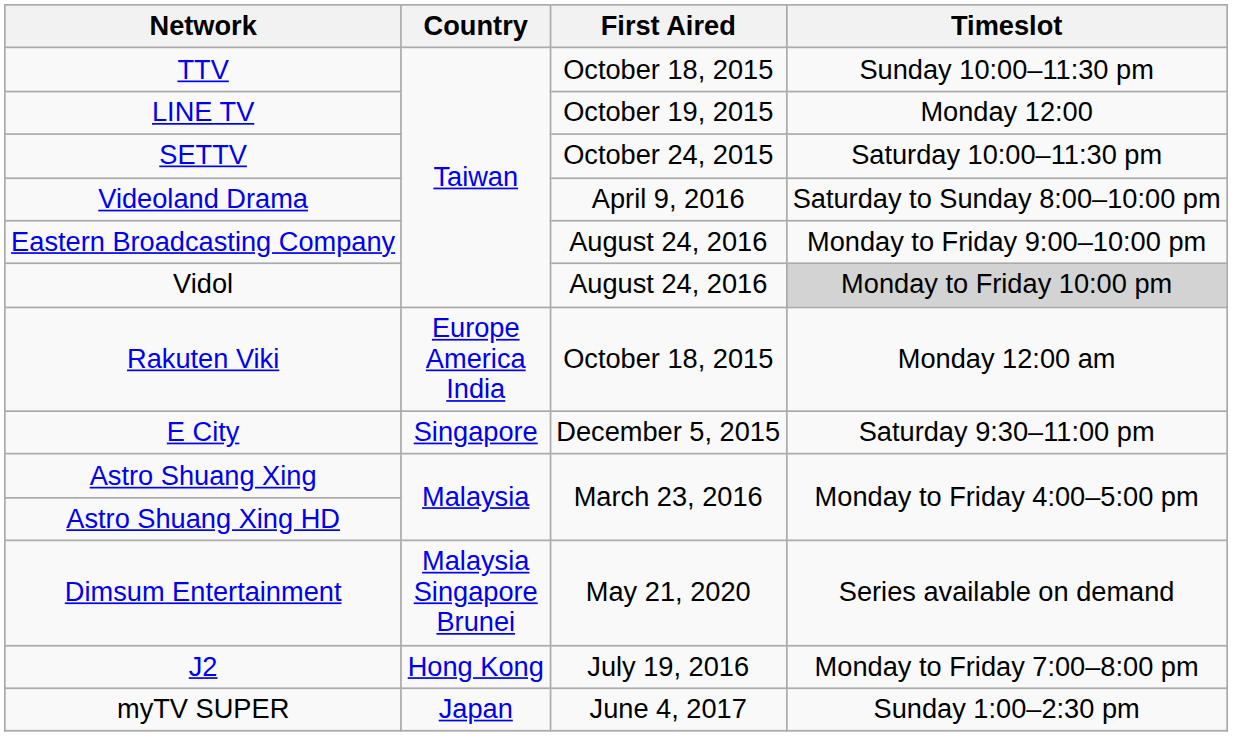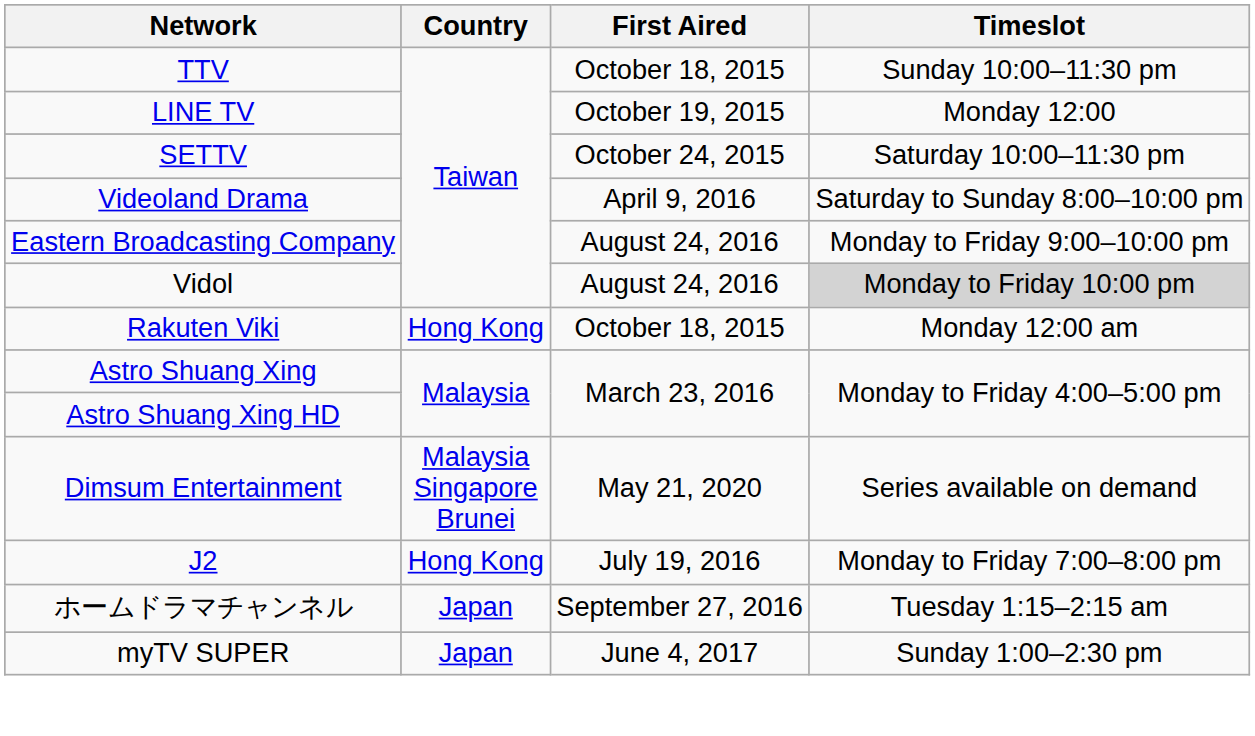 <table class="wikitable"  style="text-align:center">
 <tr>
 <th>Network</th>
 <th>Country</th>
 <th>First Aired</th>
 <th>Timeslot</th>
 </tr>
 <tr>
 <td><a href='#'>TTV</a></td>
 <td rowspan="6"><a href='#'>Taiwan</a></td>
 <td>October 18, 2015</td>
 <td>Sunday 10:00–11:30 pm</td>
 </tr>
 <tr>
 <td><a href='#'>LINE TV</a></td>
 <td>October 19, 2015</td>
 <td>Monday 12:00</td>
 </tr>
 <tr>
 <td><a href='#'>SETTV</a></td>
 <td>October 24, 2015</td>
 <td>Saturday 10:00–11:30 pm</td>
 </tr>
 <tr>
 <td><a href='#'>Videoland Drama</a></td>
 <td>April 9, 2016</td>
 <td>Saturday to Sunday 8:00–10:00 pm</td>
 </tr>
 <tr>
 <td><a href='#'>Eastern Broadcasting Company</a></td>
 <td>August 24, 2016</td>
 <td>Monday to Friday 9:00–10:00 pm</td>
 </tr>
 <tr>
 <td>Vidol</td>
 <td>August 24, 2016</td>
 <td style="background: lightgrey;">Monday to Friday 10:00 pm</td>
 </tr>
 <tr>
 <td><a href='#'>Rakuten Viki</a></td>
-<td><a href='#'>Europe</a><br><a href='#'>America</a><br><a href='#'>India</a></td>
+<td><a href='#'>Hong Kong</a></td>
 <td>October 18, 2015</td>
 <td>Monday 12:00 am</td>
-</tr>
-<tr>
-<td><a href='#'>E City</a></td>
-<td><a href='#'>Singapore</a></td>
-<td>December 5, 2015</td>
-<td>Saturday 9:30–11:00 pm</td>
 </tr>
 <tr>
 <td><a href='#'>Astro Shuang Xing</a></td>
 <td rowspan=2><a href='#'>Malaysia</a></td>
 <td rowspan="2">March 23, 2016</td>
 <td rowspan=2>Monday to Friday 4:00–5:00 pm</td>
 </tr>
 <tr>
 <td><a href='#'>Astro Shuang Xing HD</a></td>
 </tr>
 <tr>
 <td><a href='#'>Dimsum Entertainment</a></td>
 <td><a href='#'>Malaysia</a><br><a href='#'>Singapore</a><br><a href='#'>Brunei</a></td>
 <td>May 21, 2020</td>
 <td>Series available on demand</td>
 </tr>
 <tr>
 <td><a href='#'>J2</a></td>
 <td><a href='#'>Hong Kong</a></td>
 <td>July 19, 2016</td>
 <td>Monday to Friday 7:00–8:00 pm</td>
 </tr>
 <tr>
+<td>ホームドラマチャンネル</td>
+<td><a href='#'>Japan</a></td>
+<td>September 27, 2016</td>
+<td>Tuesday 1:15–2:15 am</td>
+</tr>
+<tr>
 <td>myTV SUPER</td>
 <td><a href='#'>Japan</a></td>
 <td>June 4, 2017</td>
 <td>Sunday 1:00–2:30 pm</td>
 </tr>
 </table>
